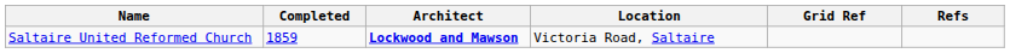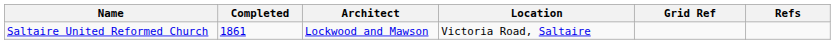 <table class="wikitable sortable">
 <tr>
 <th width="25%">Name</th>
 <th width="10%">Completed</th>
 <th width="16%">Architect</th>
 <th width="23%">Location</th>
 <th width="13%">Grid Ref</th>
 <th class="unsortable" width="10%">Refs</th>
 </tr>
 <tr>
 <td><a href='#'>Saltaire United Reformed Church</a></td>
-<td><a href='#'>1859</a></td>
-<td><strong><a href='#'>Lockwood and Mawson</a></strong></td>
+<td><a href='#'>1861</a></td>
+<td><a href='#'>Lockwood and Mawson</a></td>
 <td>Victoria Road, <a href='#'>Saltaire</a></td>
 <td></td>
 <td></td>
 </tr>
 </table>
